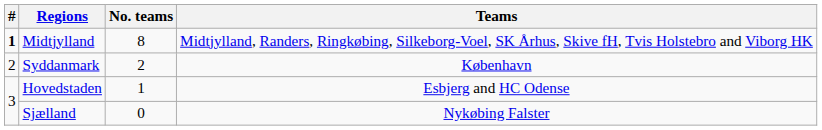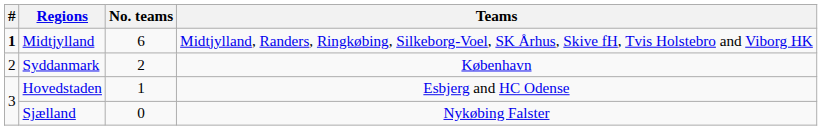 <table class="wikitable">
 <tr>
 <th>#</th>
 <th><a href='#'>Regions</a></th>
 <th>No. teams</th>
 <th>Teams</th>
 </tr>
 <tr>
 <td rowspan=1><strong>1</strong></td>
 <td><a href='#'>Midtjylland</a></td>
-<td align=center>8</td>
+<td align=center>6</td>
 <td align=center><a href='#'>Midtjylland</a>, <a href='#'>Randers</a>, <a href='#'>Ringkøbing</a>, <a href='#'>Silkeborg-Voel</a>, <a href='#'>SK Århus</a>, <a href='#'>Skive fH</a>, <a href='#'>Tvis Holstebro</a> and <a href='#'>Viborg HK</a></td>
 </tr>
 <tr>
 <td rowspan=1>2</td>
 <td><a href='#'>Syddanmark</a></td>
 <td align=center>2</td>
 <td align=center><a href='#'>København</a></td>
 </tr>
 <tr>
 <td rowspan=2>3</td>
 <td><a href='#'>Hovedstaden</a></td>
 <td align=center>1</td>
 <td align=center><a href='#'>Esbjerg</a> and <a href='#'>HC Odense</a></td>
 </tr>
 <tr>
 <td><a href='#'>Sjælland</a></td>
 <td align=center>0</td>
 <td align=center><a href='#'>Nykøbing Falster</a></td>
 </tr>
 </table>
